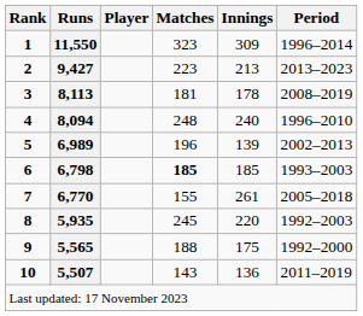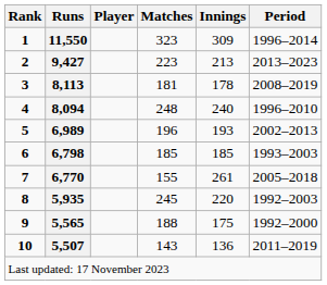 <table class="wikitable plainrowheaders sortable">
 <tr>
 <th scope=col>Rank</th>
 <th scope=col>Runs</th>
 <th scope=col>Player</th>
 <th scope=col>Matches</th>
 <th scope=col>Innings</th>
 <th scope=col>Period</th>
 </tr>
 <tr>
 <td align=center><strong>1</strong></td>
 <th scope=row style="text-align:center;">11,550</th>
 <td></td>
 <td align=center>323</td>
 <td align=center>309</td>
 <td>1996–2014</td>
 </tr>
 <tr>
 <td align=center><strong>2</strong></td>
 <th scope=row style=text-align:center;>9,427</th>
 <td></td>
 <td align=center>223</td>
 <td align=center>213</td>
 <td>2013–2023</td>
 </tr>
 <tr>
 <td align=center><strong>3</strong></td>
 <th scope=row style=text-align:center;>8,113</th>
 <td></td>
 <td align=center>181</td>
 <td align=center>178</td>
 <td>2008–2019</td>
 </tr>
 <tr>
 <td align=center><strong>4</strong></td>
 <th scope=row style=text-align:center;>8,094</th>
 <td></td>
 <td align=center>248</td>
 <td align=center>240</td>
 <td>1996–2010</td>
 </tr>
 <tr>
 <td align=center><strong>5</strong></td>
 <th scope=row style=text-align:center;>6,989</th>
 <td></td>
 <td align=center>196</td>
-<td align=center>139</td>
+<td align=center>193</td>
 <td>2002–2013</td>
 </tr>
 <tr>
 <td align=center><strong>6</strong></td>
 <th scope=row style=text-align:center;>6,798</th>
 <td></td>
-<td align=center><strong>185</strong></td>
+<td align=center>185</td>
 <td align=center>185</td>
 <td>1993–2003</td>
 </tr>
 <tr>
 <td align=center><strong>7</strong></td>
 <th scope=row style=text-align:center;>6,770</th>
 <td></td>
 <td align=center>155</td>
 <td align=center>261</td>
 <td>2005–2018</td>
 </tr>
 <tr>
 <td align=center><strong>8</strong></td>
 <th scope=row style=text-align:center;>5,935</th>
 <td></td>
 <td align=center>245</td>
 <td align=center>220</td>
 <td>1992–2003</td>
 </tr>
 <tr>
 <td align=center><strong>9</strong></td>
 <th scope=row style=text-align:center;>5,565</th>
 <td></td>
 <td align=center>188</td>
 <td align=center>175</td>
 <td>1992–2000</td>
 </tr>
 <tr>
 <td align=center><strong>10</strong></td>
 <th scope=row style=text-align:center;>5,507</th>
 <td></td>
 <td align=center>143</td>
 <td align=center>136</td>
 <td>2011–2019</td>
 </tr>
 <tr class=sortbottom>
 <td colspan=6><small>Last updated: 17 November 2023</small></td>
 </tr>
 </table>
